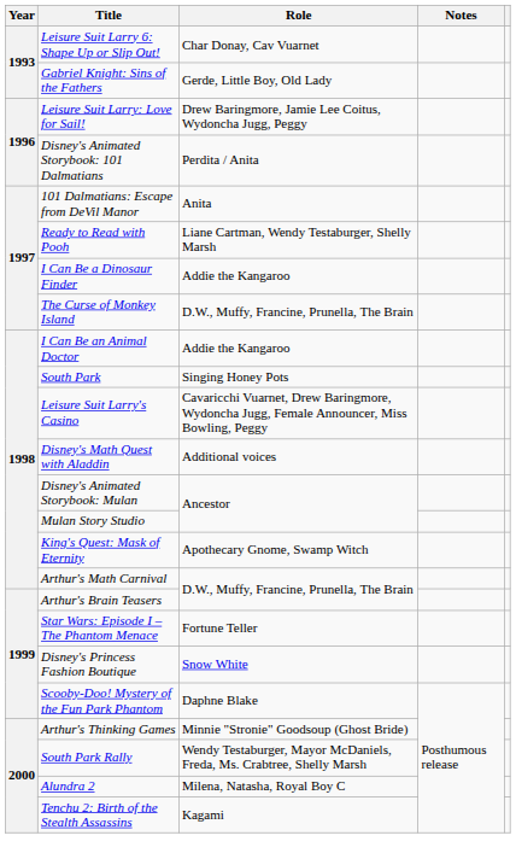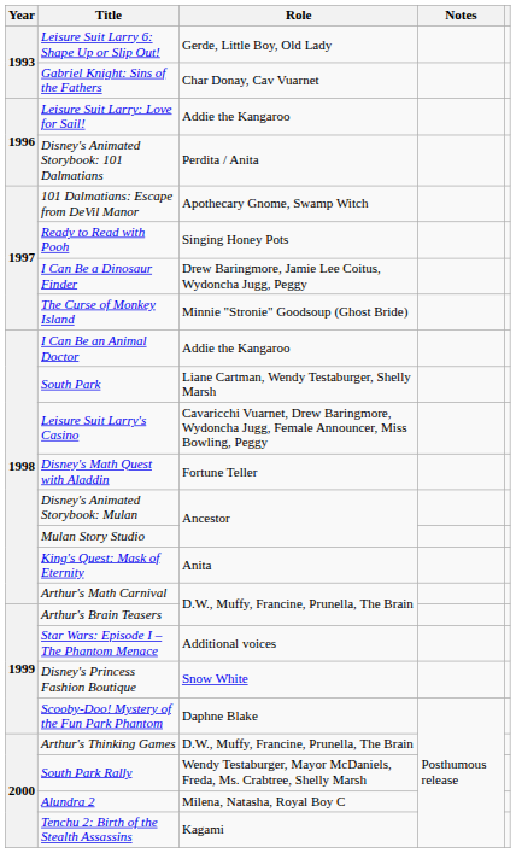 <table class="wikitable plainrowheaders sortable">
 <tr>
 <th scope="col">Year</th>
 <th scope="col">Title</th>
 <th scope="col">Role</th>
 <th scope="col" class="unsortable">Notes</th>
 <th></th>
 </tr>
 <tr>
 <th rowspan="2" scope="row">1993</th>
 <td><em><a href='#'>Leisure Suit Larry 6: Shape Up or Slip Out!</a></em></td>
-<td>Char Donay, Cav Vuarnet</td>
+<td>Gerde, Little Boy, Old Lady</td>
 <td></td>
 <td></td>
 </tr>
 <tr>
 <td><em><a href='#'>Gabriel Knight: Sins of the Fathers</a></em></td>
-<td>Gerde, Little Boy, Old Lady</td>
+<td>Char Donay, Cav Vuarnet</td>
 <td></td>
 <td></td>
 </tr>
 <tr>
 <th rowspan="2" scope="row">1996</th>
 <td><em><a href='#'>Leisure Suit Larry: Love for Sail!</a></em></td>
-<td>Drew Baringmore, Jamie Lee Coitus, Wydoncha Jugg, Peggy</td>
+<td>Addie the Kangaroo</td>
 <td></td>
 <td></td>
 </tr>
 <tr>
 <td><em>Disney's Animated Storybook: 101 Dalmatians</em></td>
 <td>Perdita / Anita</td>
 <td></td>
 <td></td>
 </tr>
 <tr>
 <th rowspan="4" scope="row">1997</th>
 <td><em>101 Dalmatians: Escape from DeVil Manor</em></td>
-<td>Anita</td>
+<td>Apothecary Gnome, Swamp Witch</td>
 <td></td>
 <td></td>
 </tr>
 <tr>
 <td><em><a href='#'>Ready to Read with Pooh</a></em></td>
-<td>Liane Cartman, Wendy Testaburger, Shelly Marsh</td>
+<td>Singing Honey Pots</td>
 <td></td>
 <td></td>
 </tr>
 <tr>
 <td><em><a href='#'>I Can Be a Dinosaur Finder</a></em></td>
-<td>Addie the Kangaroo</td>
+<td>Drew Baringmore, Jamie Lee Coitus, Wydoncha Jugg, Peggy</td>
 <td></td>
 <td></td>
 </tr>
 <tr>
 <td><em><a href='#'>The Curse of Monkey Island</a></em></td>
-<td>D.W., Muffy, Francine, Prunella, The Brain</td>
+<td>Minnie "Stronie" Goodsoup (Ghost Bride)</td>
 <td></td>
 <td></td>
 </tr>
 <tr>
 <th rowspan="8" scope="row">1998</th>
 <td><em><a href='#'>I Can Be an Animal Doctor</a></em></td>
 <td>Addie the Kangaroo</td>
 <td></td>
 <td></td>
 </tr>
 <tr>
 <td><em><a href='#'>South Park</a></em></td>
-<td>Singing Honey Pots</td>
+<td>Liane Cartman, Wendy Testaburger, Shelly Marsh</td>
 <td></td>
 <td></td>
 </tr>
 <tr>
 <td><em><a href='#'>Leisure Suit Larry's Casino</a></em></td>
 <td>Cavaricchi Vuarnet, Drew Baringmore, Wydoncha Jugg, Female Announcer, Miss Bowling, Peggy</td>
 <td></td>
 <td></td>
 </tr>
 <tr>
 <td><em><a href='#'>Disney's Math Quest with Aladdin</a></em></td>
-<td>Additional voices</td>
+<td>Fortune Teller</td>
 <td></td>
 <td></td>
 </tr>
 <tr>
 <td><em>Disney's Animated Storybook: Mulan</em></td>
 <td rowspan="2">Ancestor</td>
 <td></td>
 <td></td>
 </tr>
 <tr>
 <td><em>Mulan Story Studio</em></td>
 <td></td>
 <td></td>
 </tr>
 <tr>
 <td><em><a href='#'>King's Quest: Mask of Eternity</a></em></td>
-<td>Apothecary Gnome, Swamp Witch</td>
+<td>Anita</td>
 <td></td>
 <td></td>
 </tr>
 <tr>
 <td><em>Arthur's Math Carnival</em></td>
 <td rowspan="2">D.W., Muffy, Francine, Prunella, The Brain</td>
 <td></td>
 <td></td>
 </tr>
 <tr>
 <th rowspan="4" scope="row">1999</th>
 <td><em>Arthur's Brain Teasers</em></td>
 <td></td>
 <td></td>
 </tr>
 <tr>
 <td><em><a href='#'>Star Wars: Episode I – The Phantom Menace</a></em></td>
-<td>Fortune Teller</td>
+<td>Additional voices</td>
 <td></td>
 <td></td>
 </tr>
 <tr>
 <td><em>Disney's Princess Fashion Boutique</em></td>
 <td><a href='#'>Snow White</a></td>
 <td></td>
 <td></td>
 </tr>
 <tr>
 <td><em><a href='#'>Scooby-Doo! Mystery of the Fun Park Phantom</a></em></td>
 <td>Daphne Blake</td>
 <td rowspan="5">Posthumous release</td>
 <td></td>
 </tr>
 <tr>
 <th rowspan="4" scope="row">2000</th>
 <td><em>Arthur's Thinking Games</em></td>
-<td>Minnie "Stronie" Goodsoup (Ghost Bride)</td>
+<td>D.W., Muffy, Francine, Prunella, The Brain</td>
 <td></td>
 </tr>
 <tr>
 <td><em><a href='#'>South Park Rally</a></em></td>
 <td>Wendy Testaburger, Mayor McDaniels, Freda, Ms. Crabtree, Shelly Marsh</td>
 <td></td>
 </tr>
 <tr>
 <td><em><a href='#'>Alundra 2</a></em></td>
 <td>Milena, Natasha, Royal Boy C</td>
 <td></td>
 </tr>
 <tr>
 <td><em><a href='#'>Tenchu 2: Birth of the Stealth Assassins</a></em></td>
 <td>Kagami</td>
 <td></td>
 </tr>
 </table>
